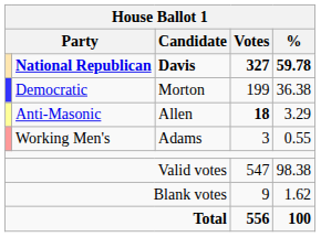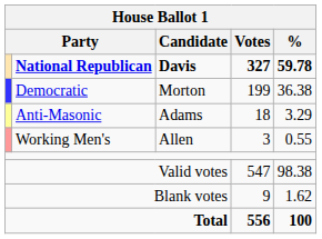 <table class=wikitable style=text-align:right>
 <tr>
 <th colspan="5">House Ballot 1</th>
 </tr>
 <tr>
 <th colspan=2>Party</th>
 <th>Candidate</th>
 <th>Votes</th>
 <th>%</th>
 </tr>
 <tr>
 <td bgcolor=#FFE6B></td>
 <td align=left><strong><a href='#'>National Republican</a></strong></td>
 <td align=left><strong>Davis</strong></td>
 <td><strong>327</strong></td>
 <td><strong>59.78</strong></td>
 </tr>
 <tr>
 <td bgcolor=#3333FF></td>
 <td align=left><a href='#'>Democratic</a></td>
 <td align=left>Morton</td>
 <td>199</td>
 <td>36.38</td>
 </tr>
 <tr>
 <td bgcolor=#FFFF99></td>
 <td align=left><a href='#'>Anti-Masonic</a></td>
-<td align=left>Allen</td>
-<td><strong>18</strong></td>
+<td align=left>Adams</td>
+<td>18</td>
 <td>3.29</td>
 </tr>
 <tr>
 <td bgcolor=#ff9999></td>
 <td align=left>Working Men's</td>
-<td align=left>Adams</td>
+<td align=left>Allen</td>
 <td>3</td>
 <td>0.55</td>
 </tr>
 <tr>
 <td colspan=12></td>
 </tr>
 <tr>
 <td colspan=3>Valid votes</td>
 <td>547</td>
 <td>98.38</td>
 </tr>
 <tr>
 <td colspan=3>Blank votes</td>
 <td>9</td>
 <td>1.62</td>
 </tr>
 <tr>
 <td colspan=3><strong>Total</strong></td>
 <td><strong>556</strong></td>
 <td><strong>100</strong></td>
 </tr>
 </table>
